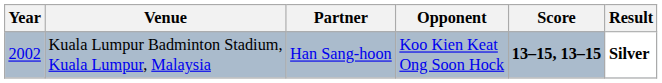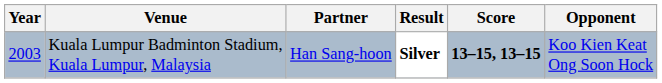 <table class="sortable wikitable" style="font-size: 90%;">
 <tr>
 <th>Year</th>
 <th>Venue</th>
 <th>Partner</th>
+<th>Result</th>
+<th>Score</th>
 <th>Opponent</th>
-<th>Score</th>
-<th>Result</th>
 </tr>
 <tr style="background:#AABBCC">
-<td align="center"><a href='#'>2002</a></td>
+<td align="center"><a href='#'>2003</a></td>
 <td align="left">Kuala Lumpur Badminton Stadium,<br><a href='#'>Kuala Lumpur</a>, <a href='#'>Malaysia</a></td>
 <td align="left"> <a href='#'>Han Sang-hoon</a></td>
+<td style="text-align:left; background:white"> <strong>Silver</strong></td>
+<td align="left"><strong>13–15, 13–15</strong></td>
 <td align="left"> <a href='#'>Koo Kien Keat</a> <br>  <a href='#'>Ong Soon Hock</a></td>
-<td align="left"><strong>13–15, 13–15</strong></td>
-<td style="text-align:left; background:white"> <strong>Silver</strong></td>
 </tr>
 </table>
